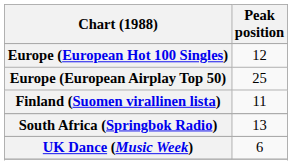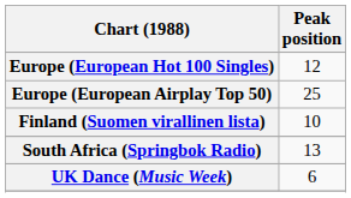 <table class="wikitable sortable plainrowheaders" style="text-align:center">
 <tr>
 <th>Chart (1988)</th>
 <th>Peak<br>position</th>
 </tr>
 <tr>
 </tr>
 <tr>
 </tr>
 <tr>
 <th scope="row">Europe (<a href='#'>European Hot 100 Singles</a>)</th>
 <td>12</td>
 </tr>
 <tr>
 <th scope="row">Europe (European Airplay Top 50)</th>
 <td style="text-align:center;">25</td>
 </tr>
 <tr>
 <th scope="row">Finland (<a href='#'>Suomen virallinen lista</a>)</th>
-<td>11</td>
+<td>10</td>
 </tr>
 <tr>
 </tr>
 <tr>
 </tr>
 <tr>
 </tr>
 <tr>
 </tr>
 <tr>
 <th scope="row">South Africa (<a href='#'>Springbok Radio</a>)</th>
 <td>13</td>
 </tr>
 <tr>
 </tr>
 <tr>
 </tr>
 <tr>
 <th scope="row"><a href='#'>UK Dance</a> (<em><a href='#'>Music Week</a></em>)</th>
 <td align="center">6</td>
 </tr>
 <tr>
 </tr>
 <tr>
 </tr>
 <tr>
 </tr>
 </table>
